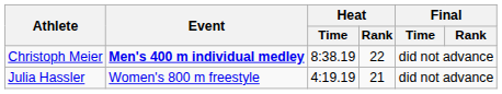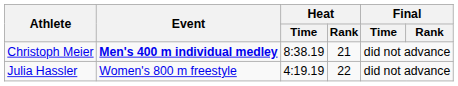 <table class=wikitable style="font-size:90%">
 <tr>
 <th rowspan="2">Athlete</th>
 <th rowspan="2">Event</th>
 <th colspan="2">Heat</th>
 <th colspan="2">Final</th>
 </tr>
 <tr style="font-size:95%">
 <th>Time</th>
 <th>Rank</th>
 <th>Time</th>
 <th>Rank</th>
 </tr>
 <tr align=center>
 <td align=left><a href='#'>Christoph Meier</a></td>
 <td align=left><strong><a href='#'>Men's 400 m individual medley</a></strong></td>
 <td>8:38.19</td>
-<td>22</td>
+<td>21</td>
 <td colspan=2>did not advance</td>
 </tr>
 <tr align=center>
 <td align=left><a href='#'>Julia Hassler</a></td>
 <td align=left><a href='#'>Women's 800 m freestyle</a></td>
 <td>4:19.19</td>
-<td>21</td>
+<td>22</td>
 <td colspan=2>did not advance</td>
 </tr>
 </table>
